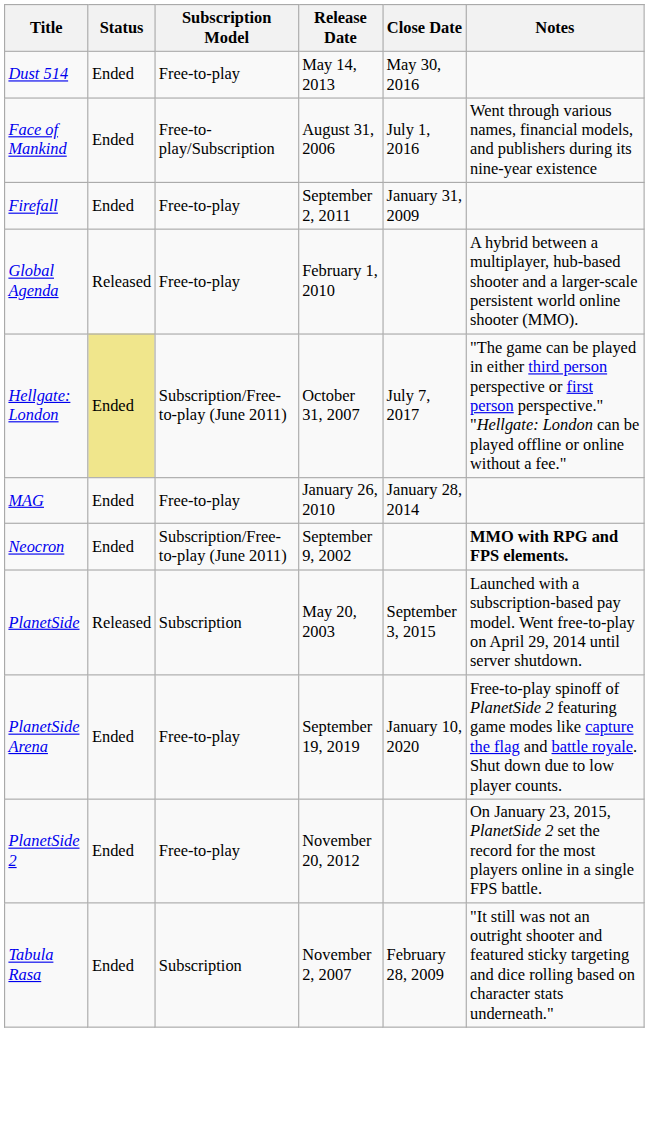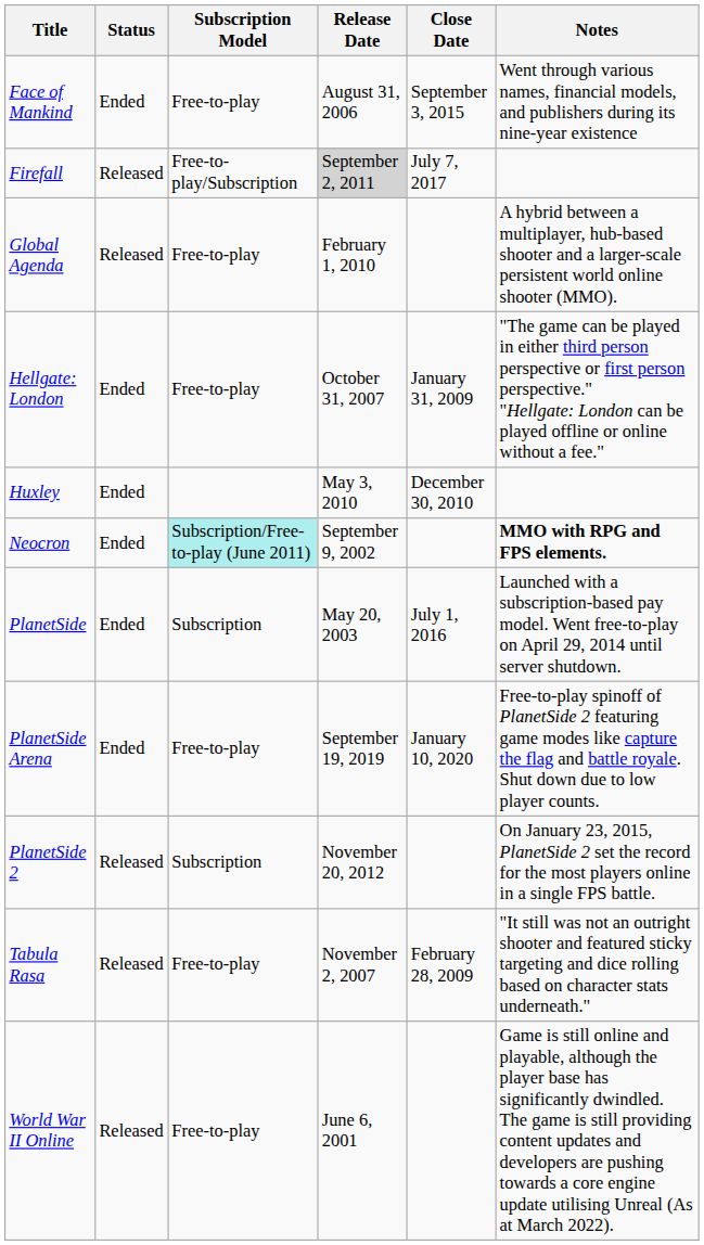 <table class="wikitable sortable" style="font-size:90%;width:90%;">
 <tr>
 <th>Title</th>
 <th>Status</th>
 <th>Subscription Model</th>
 <th>Release Date</th>
 <th>Close Date</th>
 <th class="unsortable">Notes</th>
 </tr>
 <tr>
-<td><em><a href='#'>Dust 514</a></em></td>
+<td><em><a href='#'>Face of Mankind</a></em></td>
 <td>Ended</td>
 <td>Free-to-play</td>
-<td>May 14, 2013</td>
-<td>May 30, 2016</td>
-<td></td>
-</tr>
-<tr>
-<td><em><a href='#'>Face of Mankind</a></em></td>
-<td>Ended</td>
-<td>Free-to-play/Subscription</td>
 <td>August 31, 2006</td>
-<td>July 1, 2016</td>
+<td>September 3, 2015</td>
 <td>Went through various names, financial models, and publishers during its nine-year existence</td>
 </tr>
 <tr>
 <td><em><a href='#'>Firefall</a></em></td>
-<td>Ended</td>
-<td>Free-to-play</td>
-<td>September 2, 2011</td>
-<td>January 31, 2009</td>
+<td>Released</td>
+<td>Free-to-play/Subscription</td>
+<td style="background: lightgrey;">September 2, 2011</td>
+<td>July 7, 2017</td>
 <td></td>
 </tr>
 <tr>
 <td><em><a href='#'>Global Agenda</a></em></td>
 <td>Released</td>
 <td>Free-to-play</td>
 <td>February 1, 2010</td>
 <td></td>
 <td>A hybrid between a multiplayer, hub-based shooter and a larger-scale persistent world online shooter (MMO).</td>
 </tr>
 <tr>
 <td><em><a href='#'>Hellgate: London</a></em></td>
-<td style="background: khaki;">Ended</td>
-<td>Subscription/Free-to-play (June 2011)</td>
+<td>Ended</td>
+<td>Free-to-play</td>
 <td>October 31, 2007</td>
-<td>July 7, 2017</td>
+<td>January 31, 2009</td>
 <td>"The game can be played in either <a href='#'>third person</a> perspective or <a href='#'>first person</a> perspective."<br>"<em>Hellgate: London</em> can be played offline or online without a fee."</td>
 </tr>
 <tr>
-<td><em><a href='#'>MAG</a></em></td>
+<td><em><a href='#'>Huxley</a></em></td>
 <td>Ended</td>
-<td>Free-to-play</td>
-<td>January 26, 2010</td>
-<td>January 28, 2014</td>
+<td></td>
+<td>May 3, 2010</td>
+<td>December 30, 2010</td>
 <td></td>
 </tr>
 <tr>
 <td><em><a href='#'>Neocron</a></em></td>
 <td>Ended</td>
-<td>Subscription/Free-to-play (June 2011)</td>
+<td style="background: paleturquoise;">Subscription/Free-to-play (June 2011)</td>
 <td>September 9, 2002</td>
 <td></td>
 <td><strong>MMO with RPG and FPS elements.</strong></td>
 </tr>
 <tr>
 <td><em><a href='#'>PlanetSide</a></em></td>
-<td>Released</td>
+<td>Ended</td>
 <td>Subscription</td>
 <td>May 20, 2003</td>
-<td>September 3, 2015</td>
+<td>July 1, 2016</td>
 <td>Launched with a subscription-based pay model. Went free-to-play on April 29, 2014 until server shutdown.</td>
 </tr>
 <tr>
 <td><em><a href='#'>PlanetSide Arena</a></em></td>
 <td>Ended</td>
 <td>Free-to-play</td>
 <td>September 19, 2019</td>
 <td>January 10, 2020</td>
 <td>Free-to-play spinoff of <em>PlanetSide 2</em> featuring game modes like <a href='#'>capture the flag</a> and <a href='#'>battle royale</a>. Shut down due to low player counts.</td>
 </tr>
 <tr>
 <td><em><a href='#'>PlanetSide 2</a></em></td>
-<td>Ended</td>
-<td>Free-to-play</td>
+<td>Released</td>
+<td>Subscription</td>
 <td>November 20, 2012</td>
 <td></td>
 <td>On January 23, 2015, <em>PlanetSide 2</em> set the record for the most players online in a single FPS battle.</td>
 </tr>
 <tr>
 <td><em><a href='#'>Tabula Rasa</a></em></td>
-<td>Ended</td>
-<td>Subscription</td>
+<td>Released</td>
+<td>Free-to-play</td>
 <td>November 2, 2007</td>
 <td>February 28, 2009</td>
 <td>"It still was not an outright shooter and featured sticky targeting and dice rolling based on character stats underneath."</td>
 </tr>
+<tr>
+<td><em><a href='#'>World War II Online</a></em></td>
+<td>Released</td>
+<td>Free-to-play</td>
+<td>June 6, 2001</td>
+<td></td>
+<td>Game is still online and playable, although the player base has significantly dwindled. The game is still providing content updates and developers are pushing towards a core engine update utilising Unreal (As at March 2022).</td>
+</tr>
 </table>
